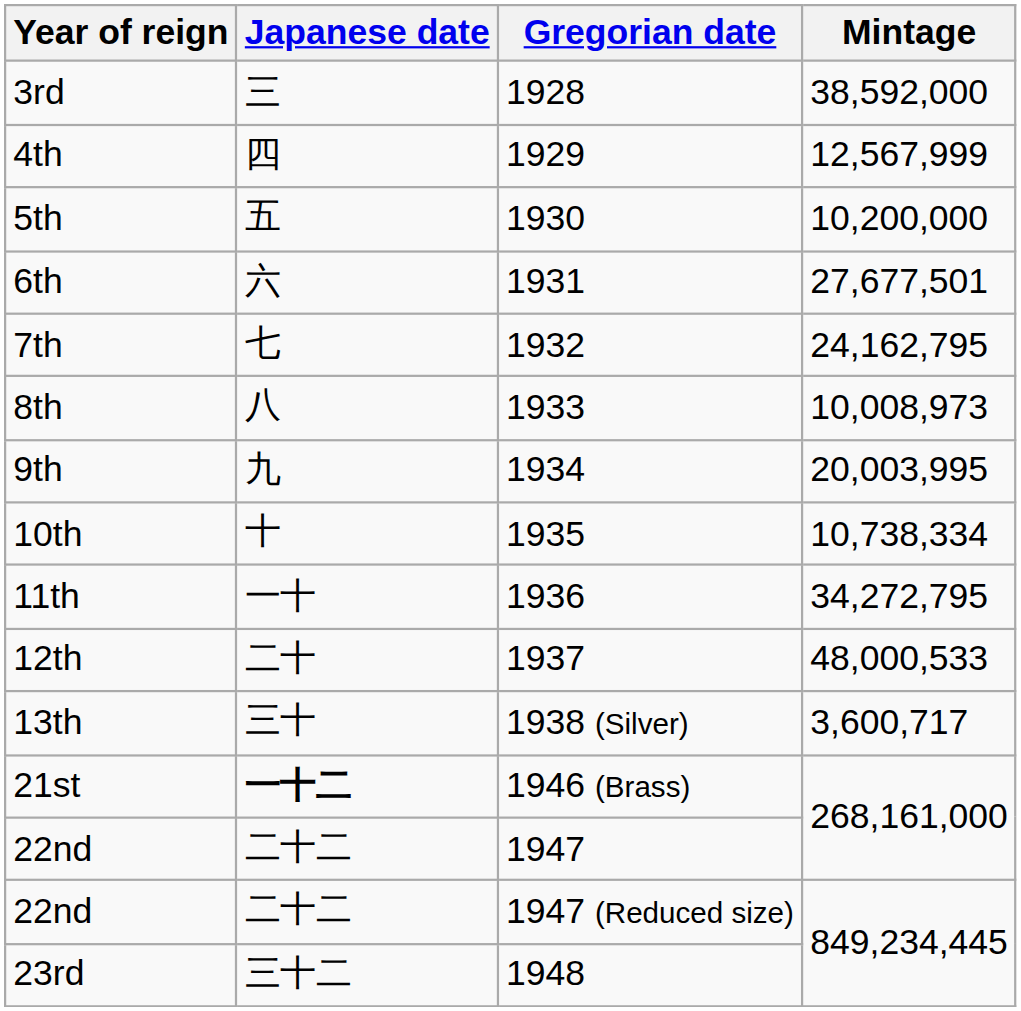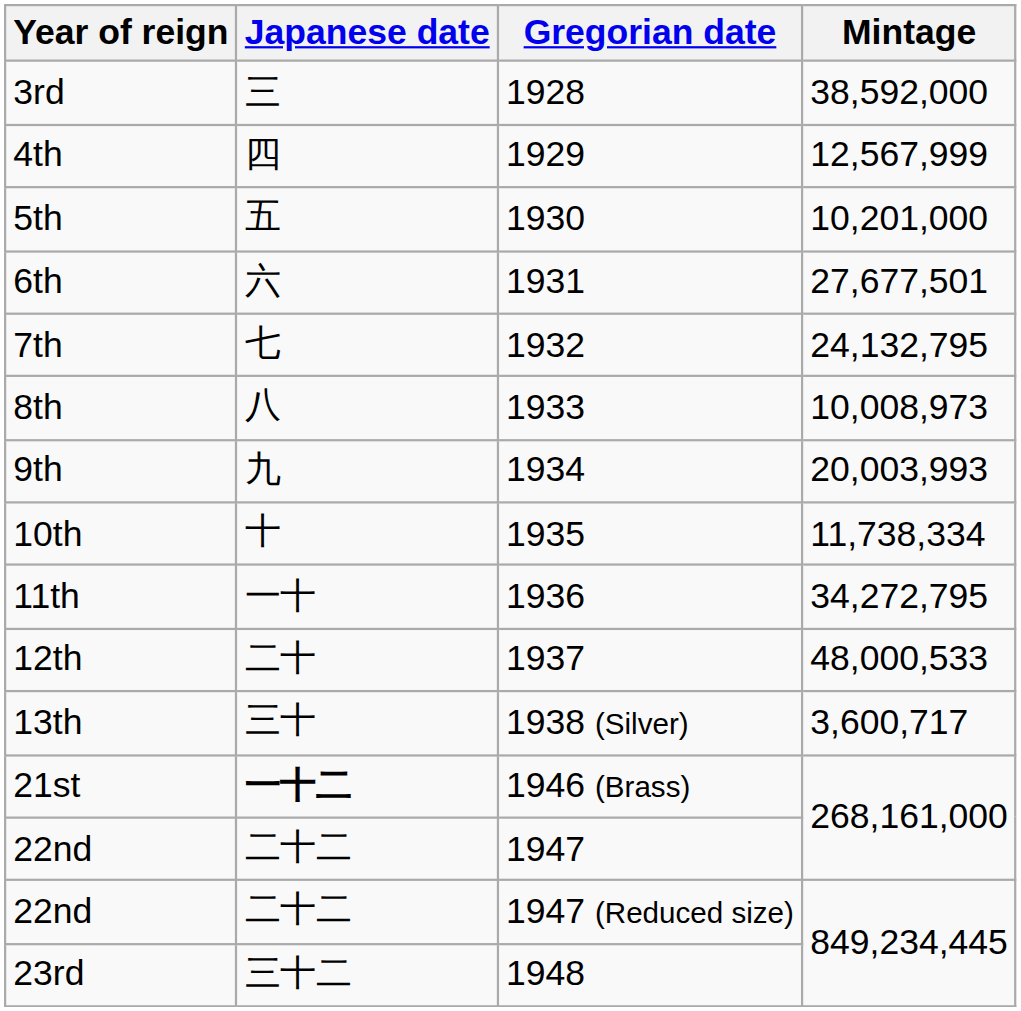 <table class="wikitable sortable">
 <tr>
 <th>Year of reign</th>
 <th class="unsortable"><a href='#'>Japanese date</a></th>
 <th><a href='#'>Gregorian date</a></th>
 <th>Mintage</th>
 </tr>
 <tr>
 <td>3rd</td>
 <td>三</td>
 <td>1928</td>
 <td>38,592,000</td>
 </tr>
 <tr>
 <td>4th</td>
 <td>四</td>
 <td>1929</td>
 <td>12,567,999</td>
 </tr>
 <tr>
 <td>5th</td>
 <td>五</td>
 <td>1930</td>
-<td>10,200,000</td>
+<td>10,201,000</td>
 </tr>
 <tr>
 <td>6th</td>
 <td>六</td>
 <td>1931</td>
 <td>27,677,501</td>
 </tr>
 <tr>
 <td>7th</td>
 <td>七</td>
 <td>1932</td>
-<td>24,162,795</td>
+<td>24,132,795</td>
 </tr>
 <tr>
 <td>8th</td>
 <td>八</td>
 <td>1933</td>
 <td>10,008,973</td>
 </tr>
 <tr>
 <td>9th</td>
 <td>九</td>
 <td>1934</td>
-<td>20,003,995</td>
+<td>20,003,993</td>
 </tr>
 <tr>
 <td>10th</td>
 <td>十</td>
 <td>1935</td>
-<td>10,738,334</td>
+<td>11,738,334</td>
 </tr>
 <tr>
 <td>11th</td>
 <td>一十</td>
 <td>1936</td>
 <td>34,272,795</td>
 </tr>
 <tr>
 <td>12th</td>
 <td>二十</td>
 <td>1937</td>
 <td>48,000,533</td>
 </tr>
 <tr>
 <td>13th</td>
 <td>三十</td>
 <td>1938 <small>(Silver)</small></td>
 <td>3,600,717</td>
 </tr>
 <tr>
 <td>21st</td>
 <td><strong>一十二</strong></td>
 <td>1946 <small>(Brass)</small></td>
 <td rowspan=2>268,161,000</td>
 </tr>
 <tr>
 <td>22nd</td>
 <td>二十二</td>
 <td>1947</td>
 </tr>
 <tr>
 <td>22nd</td>
 <td>二十二</td>
 <td>1947 <small>(Reduced size)</small></td>
 <td rowspan=2>849,234,445</td>
 </tr>
 <tr>
 <td>23rd</td>
 <td>三十二</td>
 <td>1948</td>
 </tr>
 </table>
